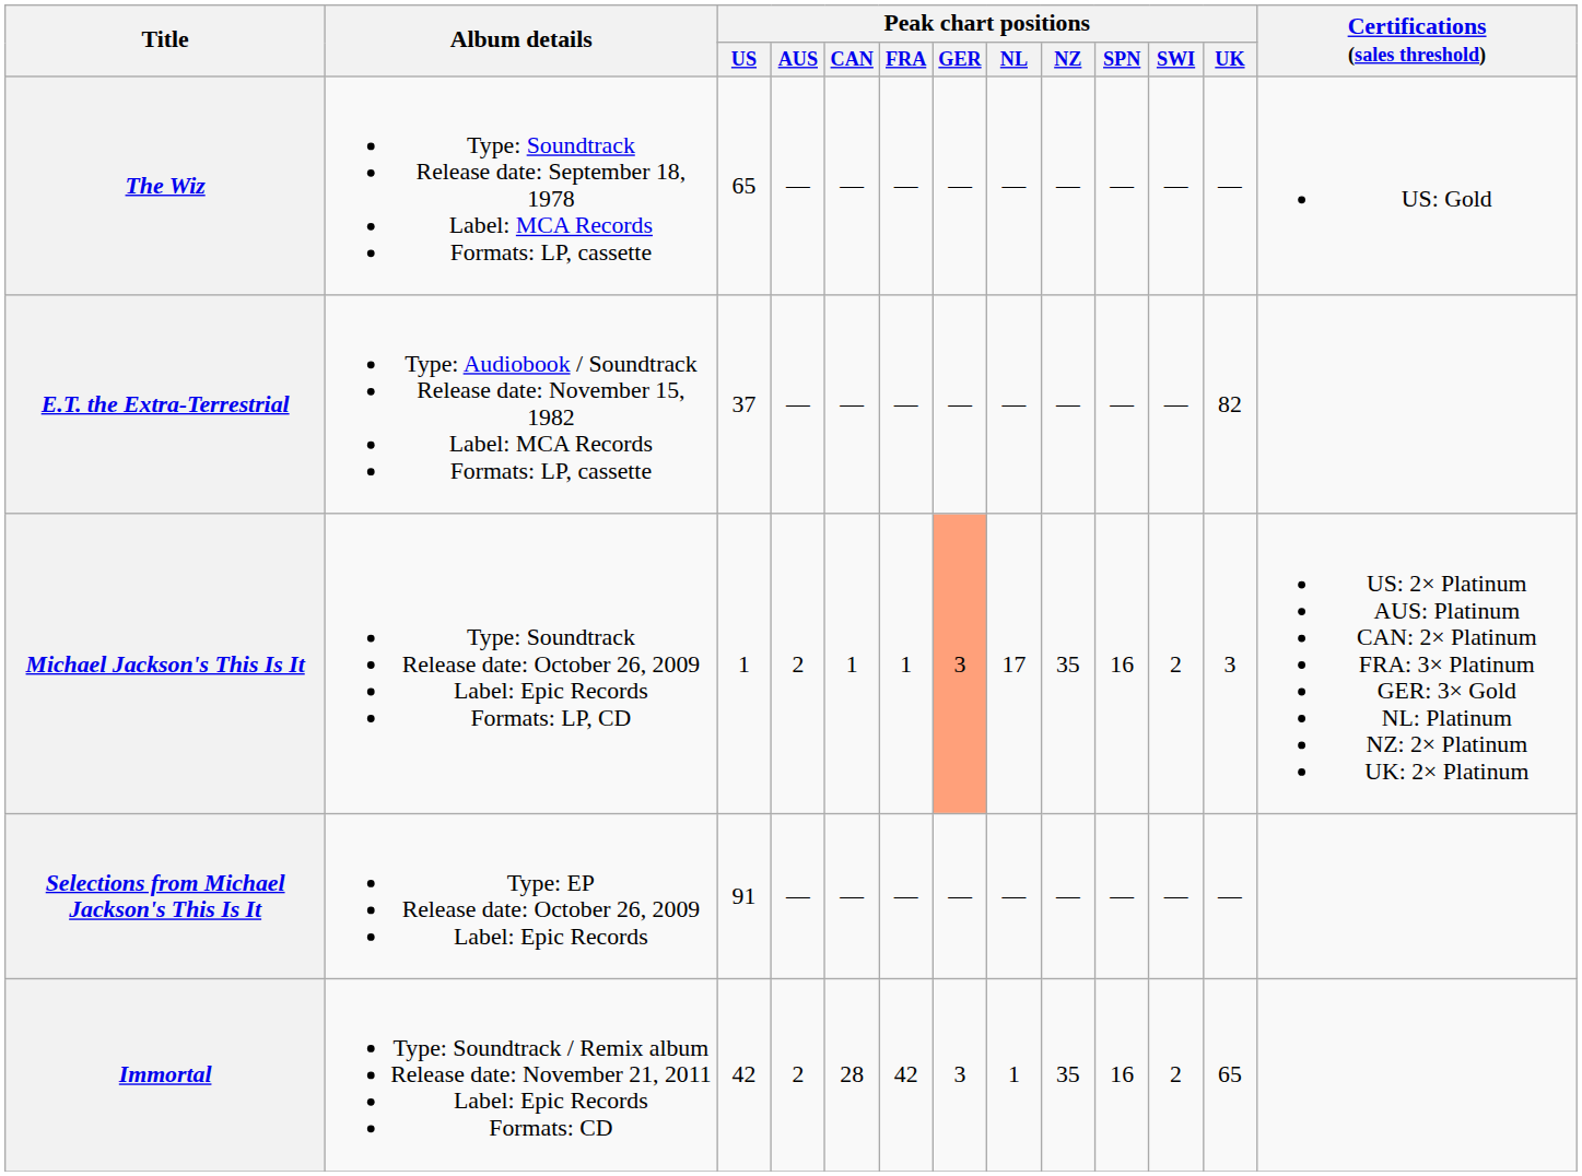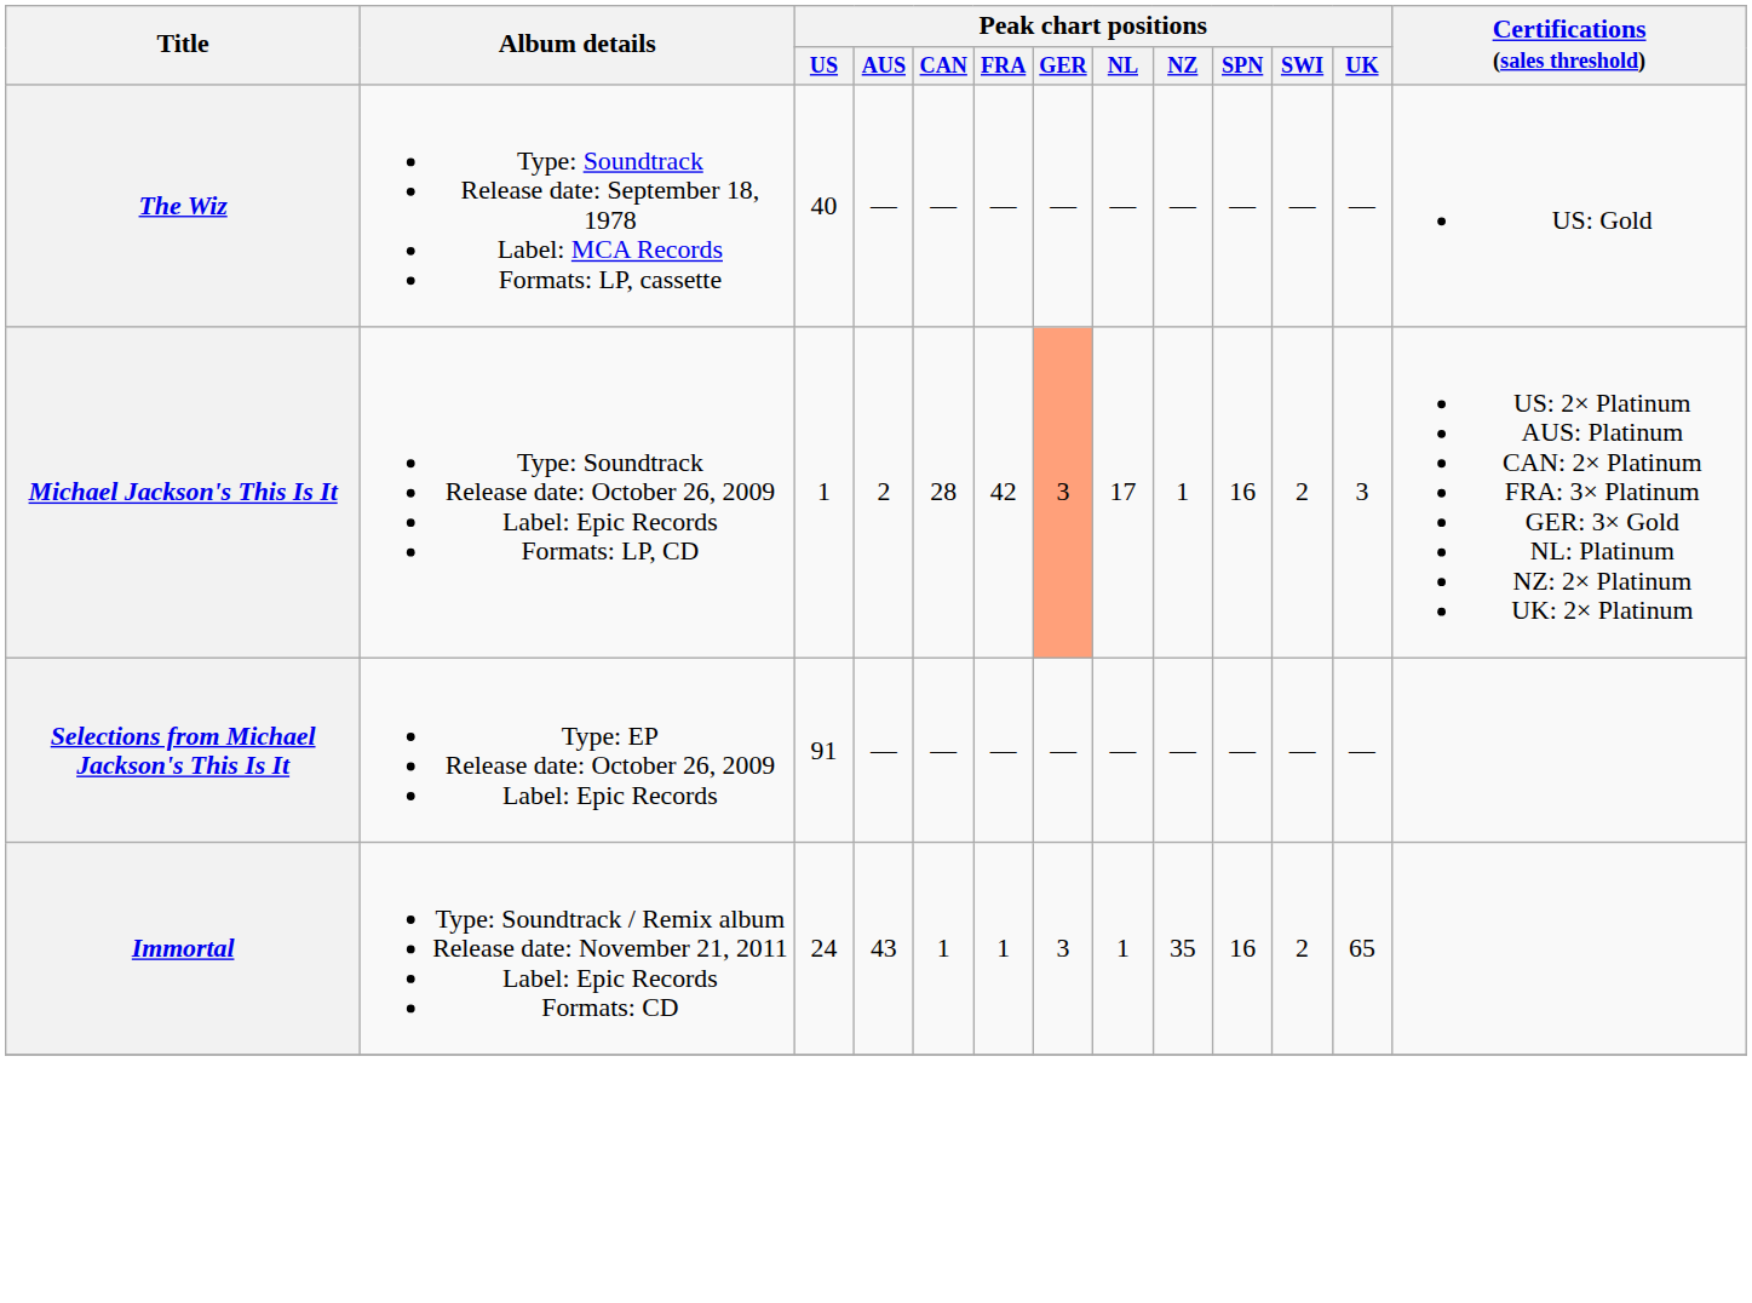 <table class="wikitable plainrowheaders" style="text-align:center;">
 <tr>
 <th rowspan="2" style="width:13em;" scope=col>Title</th>
 <th rowspan="2" style="width:16em;" scope=col>Album details</th>
 <th colspan="10" scope=col>Peak chart positions</th>
 <th rowspan="2" style="width:13em;" scope=col><a href='#'>Certifications</a><br><small>(<a href='#'>sales threshold</a>)</small></th>
 </tr>
 <tr style="font-size:smaller;">
 <th width="30"scope=col><a href='#'>US</a><br></th>
 <th width="30" scope=col><a href='#'>AUS</a><br></th>
 <th width="30" scope=col><a href='#'>CAN</a><br></th>
 <th width="30" scope=col><a href='#'>FRA</a><br></th>
 <th width="30" scope=col><a href='#'>GER</a><br></th>
 <th width="30" scope=col><a href='#'>NL</a><br></th>
 <th width="30" scope=col><a href='#'>NZ</a><br></th>
 <th width="30" scope=col><a href='#'>SPN</a><br></th>
 <th width="30" scope=col><a href='#'>SWI</a><br></th>
 <th width="30" scope=col><a href='#'>UK</a><br></th>
 </tr>
 <tr>
 <th scope="row"><em><a href='#'>The Wiz</a></em></th>
 <td><br><ul><li>Type: <a href='#'>Soundtrack</a></li><li>Release date: September 18, 1978</li><li>Label: <a href='#'>MCA Records</a></li><li>Formats: LP, cassette</li></ul></td>
-<td>65</td>
+<td>40</td>
 <td>—</td>
 <td>—</td>
 <td>—</td>
 <td>—</td>
 <td>—</td>
 <td>—</td>
 <td>—</td>
 <td>—</td>
 <td>—</td>
 <td><br><ul><li>US: Gold</li></ul></td>
 </tr>
 <tr>
-<th scope="row"><em><a href='#'>E.T. the Extra-Terrestrial</a></em></th>
-<td><br><ul><li>Type: <a href='#'>Audiobook</a> / Soundtrack</li><li>Release date: November 15, 1982</li><li>Label: MCA Records</li><li>Formats: LP, cassette</li></ul></td>
-<td>37</td>
-<td>—</td>
-<td>—</td>
-<td>—</td>
-<td>—</td>
-<td>—</td>
-<td>—</td>
-<td>—</td>
-<td>—</td>
-<td>82</td>
-<td></td>
-</tr>
-<tr>
 <th scope="row"><em><a href='#'>Michael Jackson's This Is It</a></em></th>
 <td><br><ul><li>Type: Soundtrack</li><li>Release date: October 26, 2009</li><li>Label: Epic Records</li><li>Formats: LP, CD</li></ul></td>
 <td>1</td>
 <td>2</td>
-<td>1</td>
-<td>1</td>
+<td>28</td>
+<td>42</td>
 <td style="background: lightsalmon;">3</td>
 <td>17</td>
-<td>35</td>
+<td>1</td>
 <td>16</td>
 <td>2</td>
 <td>3</td>
 <td><br><ul><li>US: 2× Platinum</li><li>AUS: Platinum</li><li>CAN: 2× Platinum</li><li>FRA: 3× Platinum</li><li>GER: 3× Gold</li><li>NL: Platinum</li><li>NZ: 2× Platinum</li><li>UK: 2× Platinum</li></ul></td>
 </tr>
 <tr>
 <th scope="row"><em><a href='#'>Selections from Michael Jackson's This Is It</a></em></th>
 <td><br><ul><li>Type: EP</li><li>Release date: October 26, 2009</li><li>Label: Epic Records</li></ul></td>
 <td>91</td>
 <td>—</td>
 <td>—</td>
 <td>—</td>
 <td>—</td>
 <td>—</td>
 <td>—</td>
 <td>—</td>
 <td>—</td>
 <td>—</td>
 <td></td>
 </tr>
 <tr>
 <th scope="row"><em><a href='#'>Immortal</a></em></th>
 <td><br><ul><li>Type: Soundtrack / Remix album</li><li>Release date: November 21, 2011</li><li>Label: Epic Records</li><li>Formats: CD</li></ul></td>
-<td>42</td>
-<td>2</td>
-<td>28</td>
-<td>42</td>
+<td>24</td>
+<td>43</td>
+<td>1</td>
+<td>1</td>
 <td>3</td>
 <td>1</td>
 <td>35</td>
 <td>16</td>
 <td>2</td>
 <td>65</td>
 <td></td>
 </tr>
 <tr>
 </tr>
 </table>
